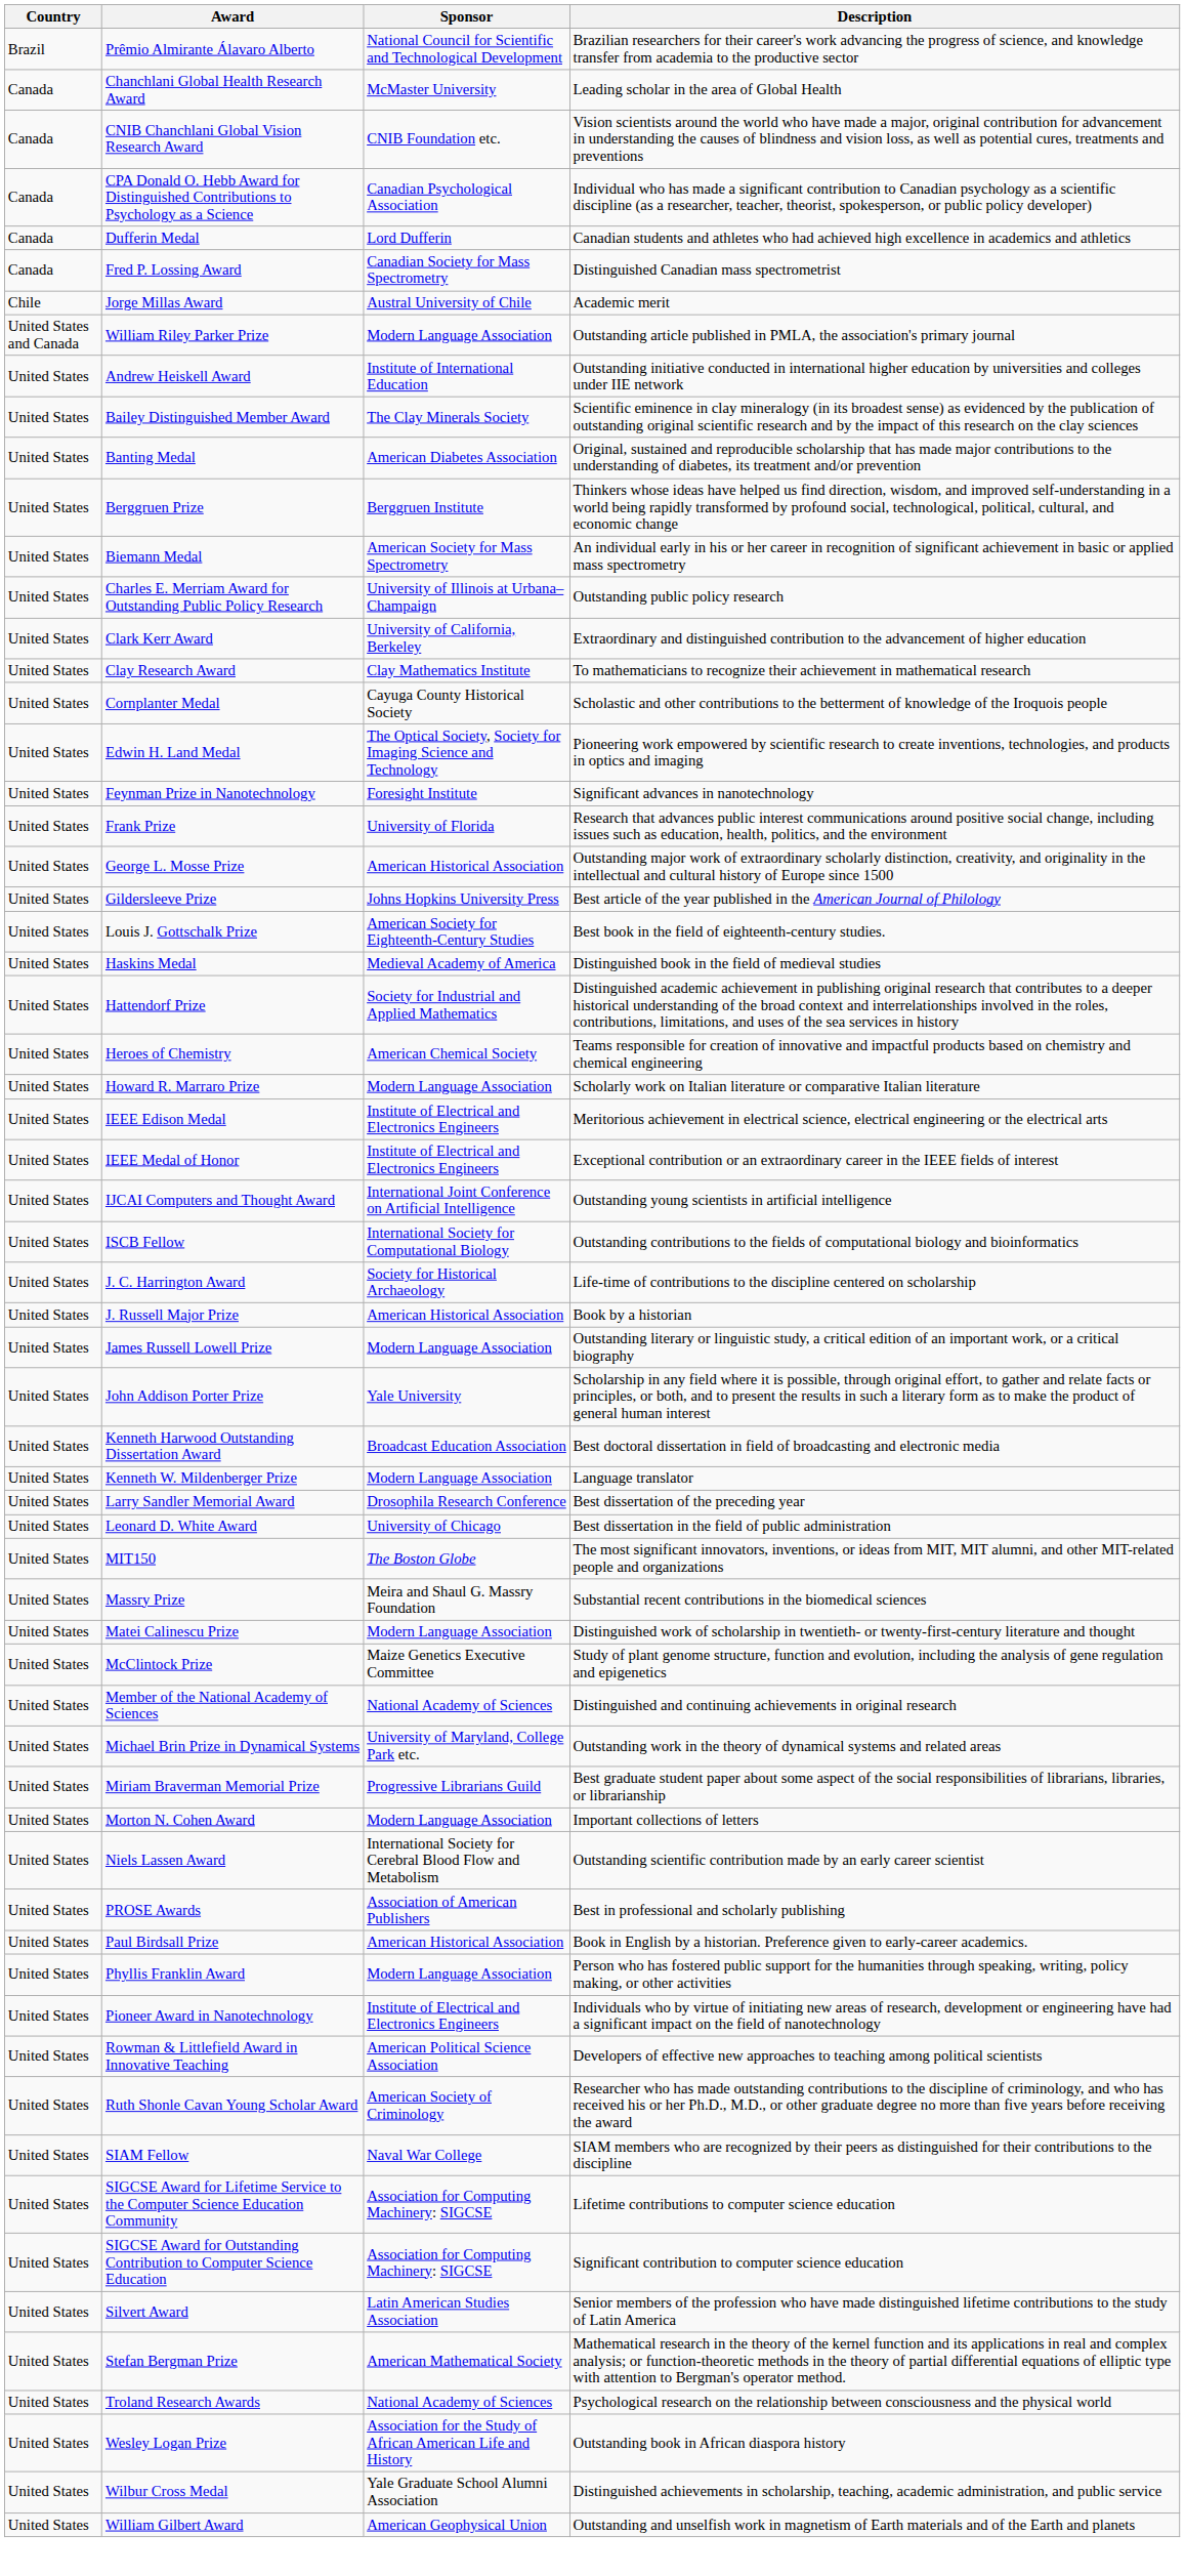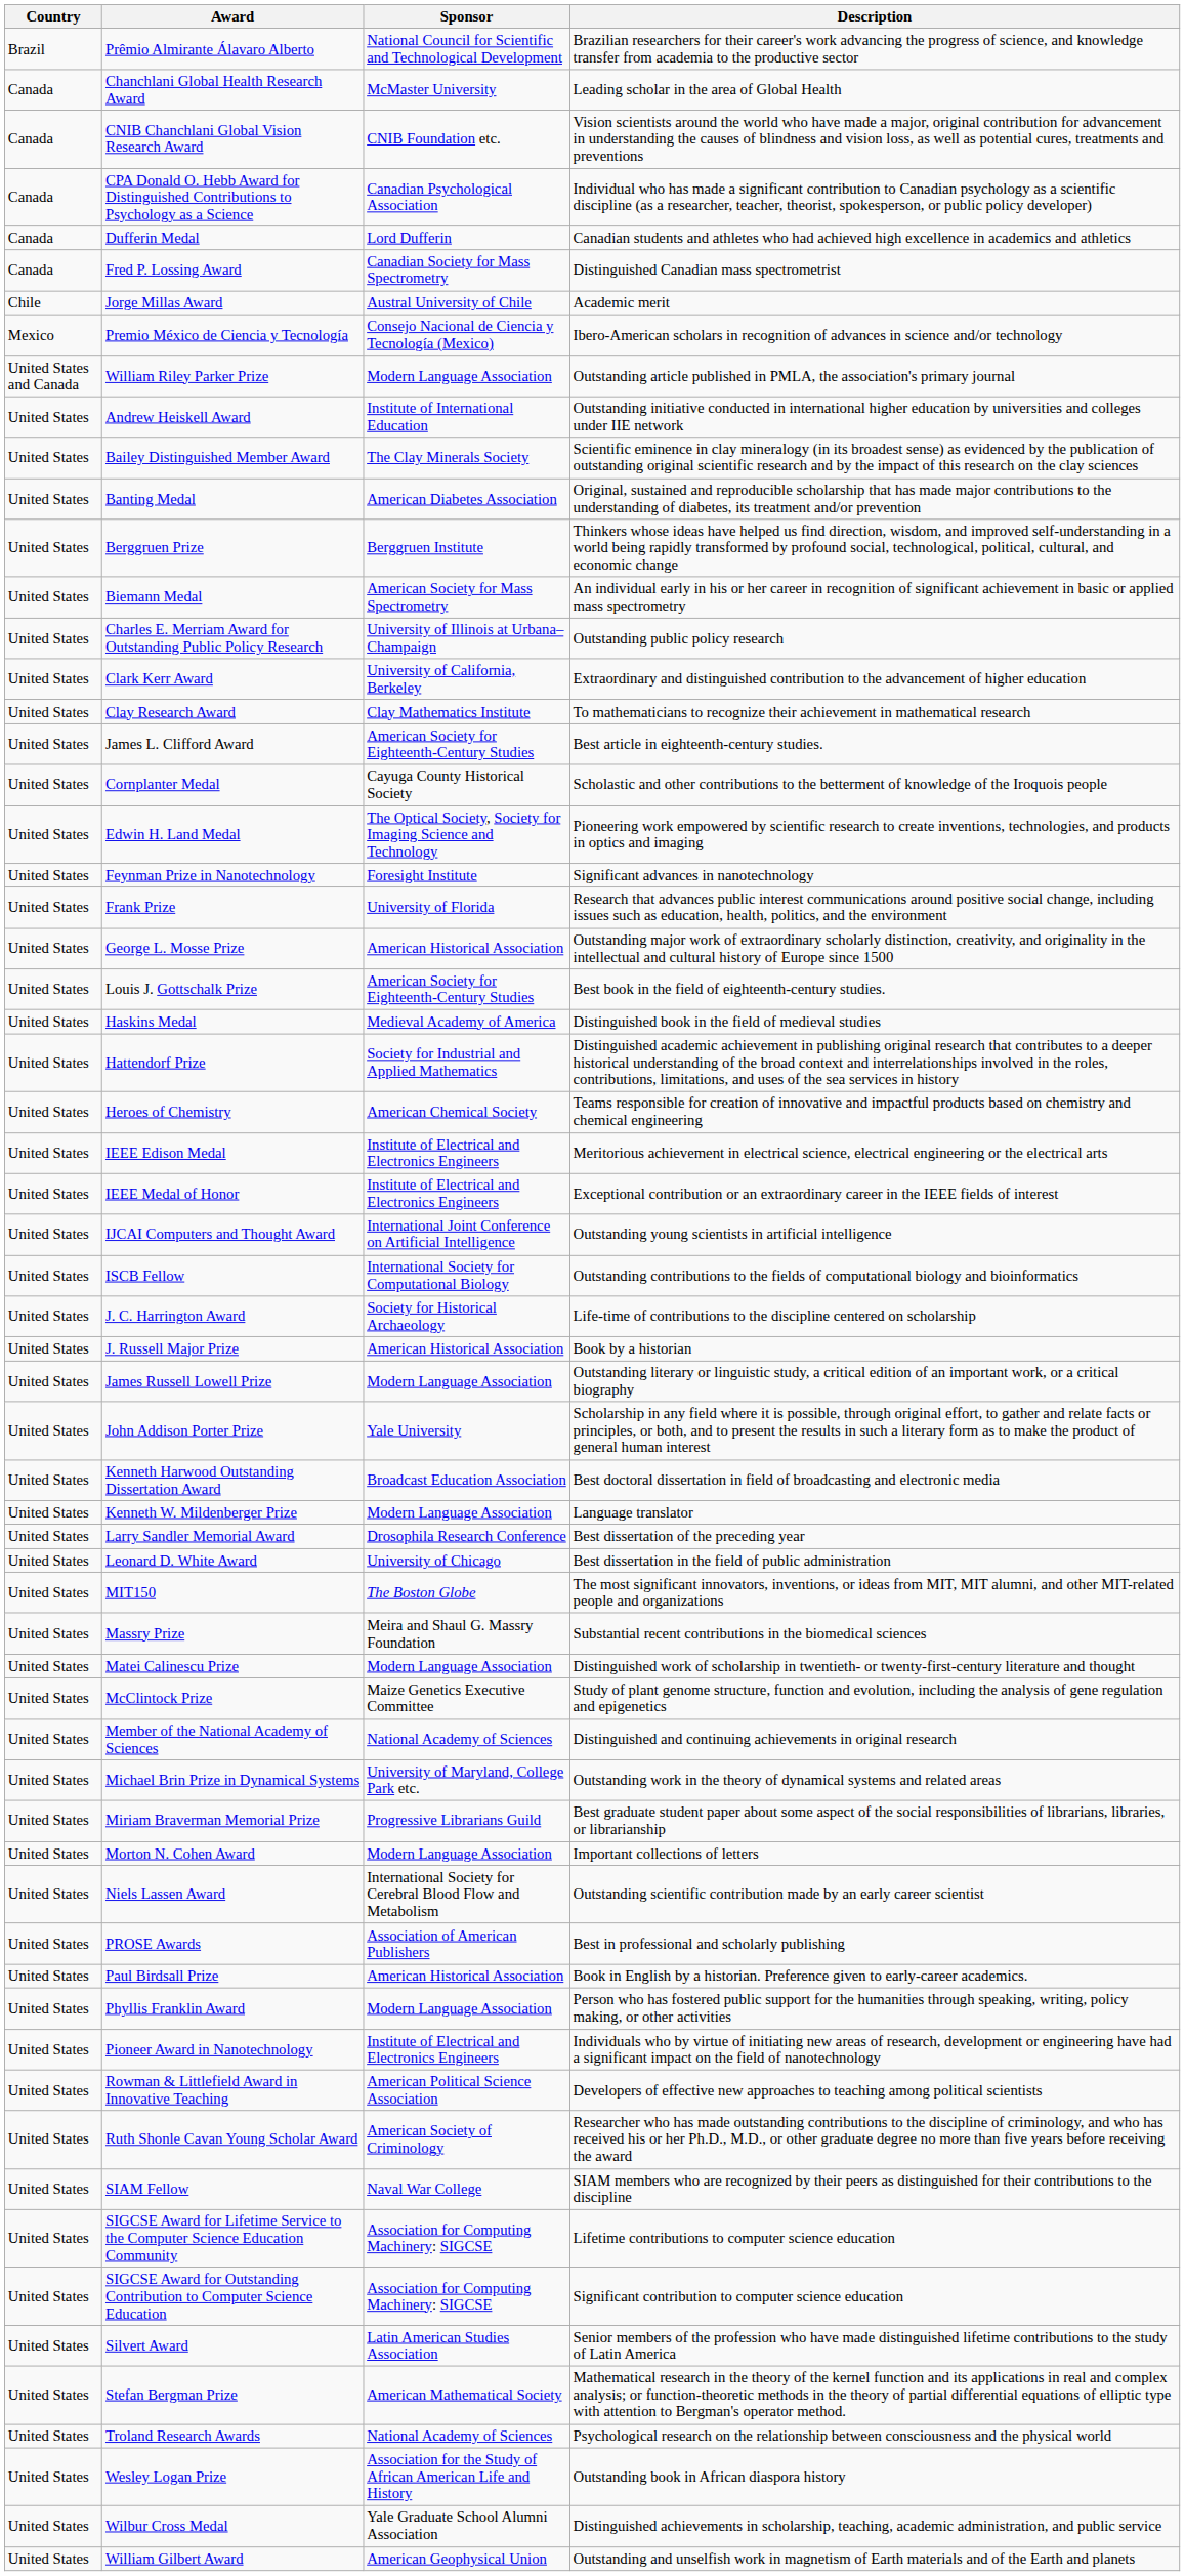 <table class="wikitable sortable">
 <tr>
 <th style="width:6em;">Country</th>
 <th>Award</th>
 <th>Sponsor</th>
 <th>Description</th>
 </tr>
 <tr>
 <td>Brazil</td>
 <td><a href='#'>Prêmio Almirante Álavaro Alberto</a></td>
 <td><a href='#'>National Council for Scientific and Technological Development</a></td>
 <td>Brazilian researchers for their career's work advancing the progress of science, and knowledge transfer from academia to the productive sector</td>
 </tr>
 <tr>
 <td>Canada</td>
 <td><a href='#'>Chanchlani Global Health Research Award</a></td>
 <td><a href='#'>McMaster University</a></td>
 <td>Leading scholar in the area of Global Health</td>
 </tr>
 <tr>
 <td>Canada</td>
 <td><a href='#'>CNIB Chanchlani Global Vision Research Award</a></td>
 <td><a href='#'>CNIB Foundation</a> etc.</td>
 <td>Vision scientists around the world who have made a major, original contribution for advancement in understanding the causes of blindness and vision loss, as well as potential cures, treatments and preventions</td>
 </tr>
 <tr>
 <td>Canada</td>
 <td><a href='#'>CPA Donald O. Hebb Award for Distinguished Contributions to Psychology as a Science</a></td>
 <td><a href='#'>Canadian Psychological Association</a></td>
 <td>Individual who has made a significant contribution to Canadian psychology as a scientific discipline (as a researcher, teacher, theorist, spokesperson, or public policy developer)</td>
 </tr>
 <tr>
 <td>Canada</td>
 <td><a href='#'>Dufferin Medal</a></td>
 <td><a href='#'>Lord Dufferin</a></td>
 <td>Canadian students and athletes who had achieved high excellence in academics and athletics</td>
 </tr>
 <tr>
 <td>Canada</td>
 <td><a href='#'>Fred P. Lossing Award</a></td>
 <td><a href='#'>Canadian Society for Mass Spectrometry</a></td>
 <td>Distinguished Canadian mass spectrometrist</td>
 </tr>
 <tr>
 <td>Chile</td>
 <td><a href='#'>Jorge Millas Award</a></td>
 <td><a href='#'>Austral University of Chile</a></td>
 <td>Academic merit</td>
+</tr>
+<tr>
+<td>Mexico</td>
+<td><a href='#'>Premio México de Ciencia y Tecnología</a></td>
+<td><a href='#'>Consejo Nacional de Ciencia y Tecnología (Mexico)</a></td>
+<td>Ibero-American scholars in recognition of advances in science and/or technology</td>
 </tr>
 <tr>
 <td>United States and Canada</td>
 <td><a href='#'>William Riley Parker Prize</a></td>
 <td><a href='#'>Modern Language Association</a></td>
 <td>Outstanding article published in PMLA, the association's primary journal</td>
 </tr>
 <tr>
 <td>United States</td>
 <td><a href='#'>Andrew Heiskell Award</a></td>
 <td><a href='#'>Institute of International Education</a></td>
 <td>Outstanding initiative conducted in international higher education by universities and colleges under IIE network</td>
 </tr>
 <tr>
 <td>United States</td>
 <td><a href='#'>Bailey Distinguished Member Award</a></td>
 <td><a href='#'>The Clay Minerals Society</a></td>
 <td>Scientific eminence in clay mineralogy (in its broadest sense) as evidenced by the publication of outstanding original scientific research and by the impact of this research on the clay sciences</td>
 </tr>
 <tr>
 <td>United States</td>
 <td><a href='#'>Banting Medal</a></td>
 <td><a href='#'>American Diabetes Association</a></td>
 <td>Original, sustained and reproducible scholarship that has made major contributions to the understanding of diabetes, its treatment and/or prevention</td>
 </tr>
 <tr>
 <td>United States</td>
 <td><a href='#'>Berggruen Prize</a></td>
 <td><a href='#'>Berggruen Institute</a></td>
 <td>Thinkers whose ideas have helped us find direction, wisdom, and improved self-understanding in a world being rapidly transformed by profound social, technological, political, cultural, and economic change</td>
 </tr>
 <tr>
 <td>United States</td>
 <td><a href='#'>Biemann Medal</a></td>
 <td><a href='#'>American Society for Mass Spectrometry</a></td>
 <td>An individual early in his or her career in recognition of significant achievement in basic or applied mass spectrometry</td>
 </tr>
 <tr>
 <td>United States</td>
 <td><a href='#'>Charles E. Merriam Award for Outstanding Public Policy Research</a></td>
 <td><a href='#'>University of Illinois at Urbana–Champaign</a></td>
 <td>Outstanding public policy research</td>
 </tr>
 <tr>
 <td>United States</td>
 <td><a href='#'>Clark Kerr Award</a></td>
 <td><a href='#'>University of California, Berkeley</a></td>
 <td>Extraordinary and distinguished contribution to the advancement of higher education</td>
 </tr>
 <tr>
 <td>United States</td>
 <td><a href='#'>Clay Research Award</a></td>
 <td><a href='#'>Clay Mathematics Institute</a></td>
 <td>To mathematicians to recognize their achievement in mathematical research</td>
 </tr>
 <tr>
 <td>United States</td>
+<td>James L. Clifford Award</td>
+<td><a href='#'>American Society for Eighteenth-Century Studies</a></td>
+<td>Best article in eighteenth-century studies.</td>
+</tr>
+<tr>
+<td>United States</td>
 <td><a href='#'>Cornplanter Medal</a></td>
 <td>Cayuga County Historical Society</td>
 <td>Scholastic and other contributions to the betterment of knowledge of the Iroquois people</td>
 </tr>
 <tr>
 <td>United States</td>
 <td><a href='#'>Edwin H. Land Medal</a></td>
 <td><a href='#'>The Optical Society</a>, <a href='#'>Society for Imaging Science and Technology</a></td>
 <td>Pioneering work empowered by scientific research to create inventions, technologies, and products in optics and imaging</td>
 </tr>
 <tr>
 <td>United States</td>
 <td><a href='#'>Feynman Prize in Nanotechnology</a></td>
 <td><a href='#'>Foresight Institute</a></td>
 <td>Significant advances in nanotechnology</td>
 </tr>
 <tr>
 <td>United States</td>
 <td><a href='#'>Frank Prize</a></td>
 <td><a href='#'>University of Florida</a></td>
 <td>Research that advances public interest communications around positive social change, including issues such as education, health, politics, and the environment</td>
 </tr>
 <tr>
 <td>United States</td>
 <td><a href='#'>George L. Mosse Prize</a></td>
 <td><a href='#'>American Historical Association</a></td>
 <td>Outstanding major work of extraordinary scholarly distinction, creativity, and originality in the intellectual and cultural history of Europe since 1500</td>
 </tr>
 <tr>
 <td>United States</td>
-<td><a href='#'>Gildersleeve Prize</a></td>
-<td><a href='#'>Johns Hopkins University Press</a></td>
-<td>Best article of the year published in the <em><a href='#'>American Journal of Philology</a></em></td>
-</tr>
-<tr>
-<td>United States</td>
 <td>Louis J. <a href='#'>Gottschalk Prize</a></td>
 <td><a href='#'>American Society for Eighteenth-Century Studies</a></td>
 <td>Best book in the field of eighteenth-century studies.</td>
 </tr>
 <tr>
 <td>United States</td>
 <td><a href='#'>Haskins Medal</a></td>
 <td><a href='#'>Medieval Academy of America</a></td>
 <td>Distinguished book in the field of medieval studies</td>
 </tr>
 <tr>
 <td>United States</td>
 <td><a href='#'>Hattendorf Prize</a></td>
 <td><a href='#'>Society for Industrial and Applied Mathematics</a></td>
 <td>Distinguished academic achievement in publishing original research that contributes to a deeper historical understanding of the broad context and interrelationships involved in the roles, contributions, limitations, and uses of the sea services in history</td>
 </tr>
 <tr>
 <td>United States</td>
 <td><a href='#'>Heroes of Chemistry</a></td>
 <td><a href='#'>American Chemical Society</a></td>
 <td>Teams responsible for creation of innovative and impactful products based on chemistry and chemical engineering</td>
-</tr>
-<tr>
-<td>United States</td>
-<td><a href='#'>Howard R. Marraro Prize</a></td>
-<td><a href='#'>Modern Language Association</a></td>
-<td>Scholarly work on Italian literature or comparative Italian literature</td>
 </tr>
 <tr>
 <td>United States</td>
 <td><a href='#'>IEEE Edison Medal</a></td>
 <td><a href='#'>Institute of Electrical and Electronics Engineers</a></td>
 <td>Meritorious achievement in electrical science, electrical engineering or the electrical arts</td>
 </tr>
 <tr>
 <td>United States</td>
 <td><a href='#'>IEEE Medal of Honor</a></td>
 <td><a href='#'>Institute of Electrical and Electronics Engineers</a></td>
 <td>Exceptional contribution or an extraordinary career in the IEEE fields of interest</td>
 </tr>
 <tr>
 <td>United States</td>
 <td><a href='#'>IJCAI Computers and Thought Award</a></td>
 <td><a href='#'>International Joint Conference on Artificial Intelligence</a></td>
 <td>Outstanding young scientists in artificial intelligence</td>
 </tr>
 <tr>
 <td>United States</td>
 <td><a href='#'>ISCB Fellow</a></td>
 <td><a href='#'>International Society for Computational Biology</a></td>
 <td>Outstanding contributions to the fields of computational biology and bioinformatics</td>
 </tr>
 <tr>
 <td>United States</td>
 <td><a href='#'>J. C. Harrington Award</a></td>
 <td><a href='#'>Society for Historical Archaeology</a></td>
 <td>Life-time of contributions to the discipline centered on scholarship</td>
 </tr>
 <tr>
 <td>United States</td>
 <td><a href='#'>J. Russell Major Prize</a></td>
 <td><a href='#'>American Historical Association</a></td>
 <td>Book by a historian</td>
 </tr>
 <tr>
 <td>United States</td>
 <td><a href='#'>James Russell Lowell Prize</a></td>
 <td><a href='#'>Modern Language Association</a></td>
 <td>Outstanding literary or linguistic study, a critical edition of an important work, or a critical biography</td>
 </tr>
 <tr>
 <td>United States</td>
 <td><a href='#'>John Addison Porter Prize</a></td>
 <td><a href='#'>Yale University</a></td>
 <td>Scholarship in any field where it is possible, through original effort, to gather and relate facts or principles, or both, and to present the results in such a literary form as to make the product of general human interest</td>
 </tr>
 <tr>
 <td>United States</td>
 <td><a href='#'>Kenneth Harwood Outstanding Dissertation Award</a></td>
 <td><a href='#'>Broadcast Education Association</a></td>
 <td>Best doctoral dissertation in field of broadcasting and electronic media</td>
 </tr>
 <tr>
 <td>United States</td>
 <td><a href='#'>Kenneth W. Mildenberger Prize</a></td>
 <td><a href='#'>Modern Language Association</a></td>
 <td>Language translator</td>
 </tr>
 <tr>
 <td>United States</td>
 <td><a href='#'>Larry Sandler Memorial Award</a></td>
 <td><a href='#'>Drosophila Research Conference</a></td>
 <td>Best dissertation of the preceding year</td>
 </tr>
 <tr>
 <td>United States</td>
 <td><a href='#'>Leonard D. White Award</a></td>
 <td><a href='#'>University of Chicago</a></td>
 <td>Best dissertation in the field of public administration</td>
 </tr>
 <tr>
 <td>United States</td>
 <td><a href='#'>MIT150</a></td>
 <td><em><a href='#'>The Boston Globe</a></em></td>
 <td>The most significant innovators, inventions, or ideas from MIT, MIT alumni, and other MIT-related people and organizations</td>
 </tr>
 <tr>
 <td>United States</td>
 <td><a href='#'>Massry Prize</a></td>
 <td>Meira and Shaul G. Massry Foundation</td>
 <td>Substantial recent contributions in the biomedical sciences</td>
 </tr>
 <tr>
 <td>United States</td>
 <td><a href='#'>Matei Calinescu Prize</a></td>
 <td><a href='#'>Modern Language Association</a></td>
 <td>Distinguished work of scholarship in twentieth- or twenty-first-century literature and thought</td>
 </tr>
 <tr>
 <td>United States</td>
 <td><a href='#'>McClintock Prize</a></td>
 <td>Maize Genetics Executive Committee</td>
 <td>Study of plant genome structure, function and evolution, including the analysis of gene regulation and epigenetics</td>
 </tr>
 <tr>
 <td>United States</td>
 <td><a href='#'>Member of the National Academy of Sciences</a></td>
 <td><a href='#'>National Academy of Sciences</a></td>
 <td>Distinguished and continuing achievements in original research</td>
 </tr>
 <tr>
 <td>United States</td>
 <td><a href='#'>Michael Brin Prize in Dynamical Systems</a></td>
 <td><a href='#'>University of Maryland, College Park</a> etc.</td>
 <td>Outstanding work in the theory of dynamical systems and related areas</td>
 </tr>
 <tr>
 <td>United States</td>
 <td><a href='#'>Miriam Braverman Memorial Prize</a></td>
 <td><a href='#'>Progressive Librarians Guild</a></td>
 <td>Best graduate student paper about some aspect of the social responsibilities of librarians, libraries, or librarianship</td>
 </tr>
 <tr>
 <td>United States</td>
 <td><a href='#'>Morton N. Cohen Award</a></td>
 <td><a href='#'>Modern Language Association</a></td>
 <td>Important collections of letters</td>
 </tr>
 <tr>
 <td>United States</td>
 <td><a href='#'>Niels Lassen Award</a></td>
 <td>International Society for Cerebral Blood Flow and Metabolism</td>
 <td>Outstanding scientific contribution made by an early career scientist</td>
 </tr>
 <tr>
 <td>United States</td>
 <td><a href='#'>PROSE Awards</a></td>
 <td><a href='#'>Association of American Publishers</a></td>
 <td>Best in professional and scholarly publishing</td>
 </tr>
 <tr>
 <td>United States</td>
 <td><a href='#'>Paul Birdsall Prize</a></td>
 <td><a href='#'>American Historical Association</a></td>
 <td>Book in English by a historian. Preference given to early-career academics.</td>
 </tr>
 <tr>
 <td>United States</td>
 <td><a href='#'>Phyllis Franklin Award</a></td>
 <td><a href='#'>Modern Language Association</a></td>
 <td>Person who has fostered public support for the humanities through speaking, writing, policy making, or other activities</td>
 </tr>
 <tr>
 <td>United States</td>
 <td><a href='#'>Pioneer Award in Nanotechnology</a></td>
 <td><a href='#'>Institute of Electrical and Electronics Engineers</a></td>
 <td>Individuals who by virtue of initiating new areas of research, development or engineering have had a significant impact on the field of nanotechnology</td>
 </tr>
 <tr>
 <td>United States</td>
 <td><a href='#'>Rowman & Littlefield Award in Innovative Teaching</a></td>
 <td><a href='#'>American Political Science Association</a></td>
 <td>Developers of effective new approaches to teaching among political scientists</td>
 </tr>
 <tr>
 <td>United States</td>
 <td><a href='#'>Ruth Shonle Cavan Young Scholar Award</a></td>
 <td><a href='#'>American Society of Criminology</a></td>
 <td>Researcher who has made outstanding contributions to the discipline of criminology, and who has received his or her Ph.D., M.D., or other graduate degree no more than five years before receiving the award</td>
 </tr>
 <tr>
 <td>United States</td>
 <td><a href='#'>SIAM Fellow</a></td>
 <td><a href='#'>Naval War College</a></td>
 <td>SIAM members who are recognized by their peers as distinguished for their contributions to the discipline</td>
 </tr>
 <tr>
 <td>United States</td>
 <td><a href='#'>SIGCSE Award for Lifetime Service to the Computer Science Education Community</a></td>
 <td><a href='#'>Association for Computing Machinery</a>: <a href='#'>SIGCSE</a></td>
 <td>Lifetime contributions to computer science education</td>
 </tr>
 <tr>
 <td>United States</td>
 <td><a href='#'>SIGCSE Award for Outstanding Contribution to Computer Science Education</a></td>
 <td><a href='#'>Association for Computing Machinery</a>: <a href='#'>SIGCSE</a></td>
 <td>Significant contribution to computer science education</td>
 </tr>
 <tr>
 <td>United States</td>
 <td><a href='#'>Silvert Award</a></td>
 <td><a href='#'>Latin American Studies Association</a></td>
 <td>Senior members of the profession who have made distinguished lifetime contributions to the study of Latin America</td>
 </tr>
 <tr>
 <td>United States</td>
 <td><a href='#'>Stefan Bergman Prize</a></td>
 <td><a href='#'>American Mathematical Society</a></td>
 <td>Mathematical research in the theory of the kernel function and its applications in real and complex analysis; or  function-theoretic methods in the theory of partial differential equations of elliptic type with attention to Bergman's operator method.</td>
 </tr>
 <tr>
 <td>United States</td>
 <td><a href='#'>Troland Research Awards</a></td>
 <td><a href='#'>National Academy of Sciences</a></td>
 <td>Psychological research on the relationship between consciousness and the physical world</td>
 </tr>
 <tr>
 <td>United States</td>
 <td><a href='#'>Wesley Logan Prize</a></td>
 <td><a href='#'>Association for the Study of African American Life and History</a></td>
 <td>Outstanding book in African diaspora history</td>
 </tr>
 <tr>
 <td>United States</td>
 <td><a href='#'>Wilbur Cross Medal</a></td>
 <td>Yale Graduate School Alumni Association</td>
 <td>Distinguished achievements in scholarship, teaching, academic administration, and public service</td>
 </tr>
 <tr>
 <td>United States</td>
 <td><a href='#'>William Gilbert Award</a></td>
 <td><a href='#'>American Geophysical Union</a></td>
 <td>Outstanding and unselfish work in magnetism of Earth materials and of the Earth and planets</td>
 </tr>
 </table>
